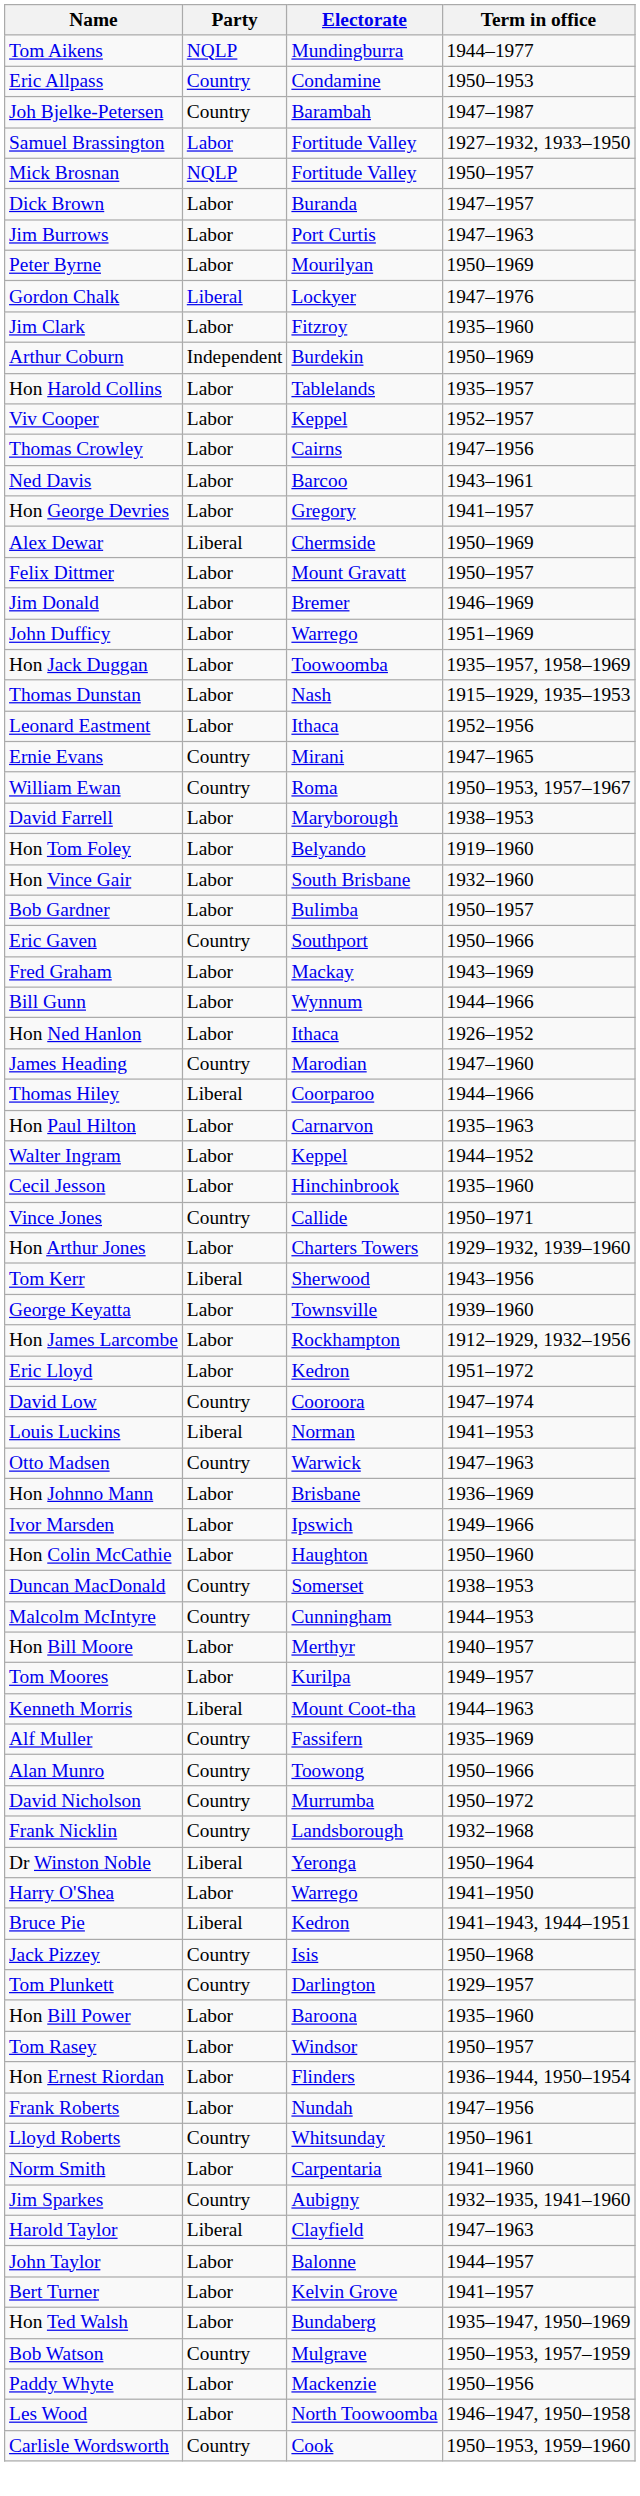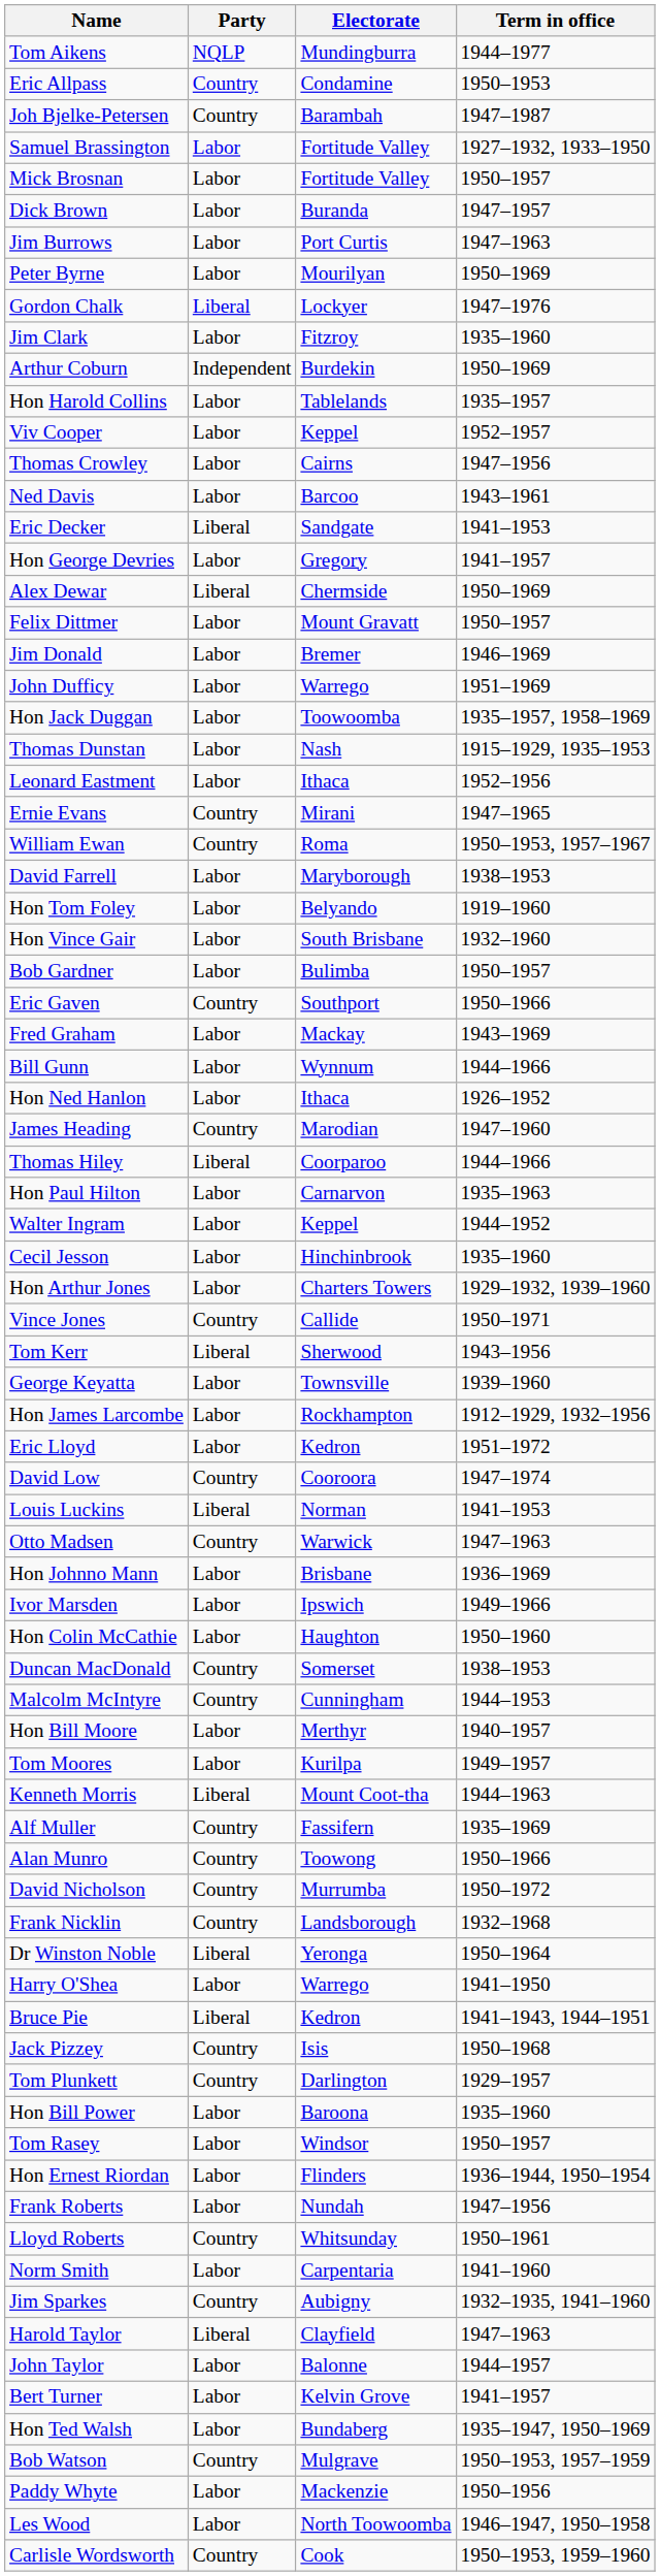 <table class="wikitable sortable">
 <tr>
 <th>Name</th>
 <th>Party</th>
 <th><a href='#'>Electorate</a></th>
 <th>Term in office</th>
 </tr>
 <tr>
 <td><a href='#'>Tom Aikens</a></td>
 <td><a href='#'>NQLP</a></td>
 <td><a href='#'>Mundingburra</a></td>
 <td>1944–1977</td>
 </tr>
 <tr>
 <td><a href='#'>Eric Allpass</a></td>
 <td><a href='#'>Country</a></td>
 <td><a href='#'>Condamine</a></td>
 <td>1950–1953</td>
 </tr>
 <tr>
 <td><a href='#'>Joh Bjelke-Petersen</a></td>
 <td>Country</td>
 <td><a href='#'>Barambah</a></td>
 <td>1947–1987</td>
 </tr>
 <tr>
 <td><a href='#'>Samuel Brassington</a></td>
 <td><a href='#'>Labor</a></td>
 <td><a href='#'>Fortitude Valley</a></td>
 <td>1927–1932, 1933–1950</td>
 </tr>
 <tr>
 <td><a href='#'>Mick Brosnan</a></td>
-<td><a href='#'>NQLP</a></td>
+<td>Labor</td>
 <td><a href='#'>Fortitude Valley</a></td>
 <td>1950–1957</td>
 </tr>
 <tr>
 <td><a href='#'>Dick Brown</a></td>
 <td>Labor</td>
 <td><a href='#'>Buranda</a></td>
 <td>1947–1957</td>
 </tr>
 <tr>
 <td><a href='#'>Jim Burrows</a></td>
 <td>Labor</td>
 <td><a href='#'>Port Curtis</a></td>
 <td>1947–1963</td>
 </tr>
 <tr>
 <td><a href='#'>Peter Byrne</a></td>
 <td>Labor</td>
 <td><a href='#'>Mourilyan</a></td>
 <td>1950–1969</td>
 </tr>
 <tr>
 <td><a href='#'>Gordon Chalk</a></td>
 <td><a href='#'>Liberal</a></td>
 <td><a href='#'>Lockyer</a></td>
 <td>1947–1976</td>
 </tr>
 <tr>
 <td><a href='#'>Jim Clark</a></td>
 <td>Labor</td>
 <td><a href='#'>Fitzroy</a></td>
 <td>1935–1960</td>
 </tr>
 <tr>
 <td><a href='#'>Arthur Coburn</a></td>
 <td>Independent</td>
 <td><a href='#'>Burdekin</a></td>
 <td>1950–1969</td>
 </tr>
 <tr>
 <td>Hon <a href='#'>Harold Collins</a></td>
 <td>Labor</td>
 <td><a href='#'>Tablelands</a></td>
 <td>1935–1957</td>
 </tr>
 <tr>
 <td><a href='#'>Viv Cooper</a></td>
 <td>Labor</td>
 <td><a href='#'>Keppel</a></td>
 <td>1952–1957</td>
 </tr>
 <tr>
 <td><a href='#'>Thomas Crowley</a></td>
 <td>Labor</td>
 <td><a href='#'>Cairns</a></td>
 <td>1947–1956</td>
 </tr>
 <tr>
 <td><a href='#'>Ned Davis</a></td>
 <td>Labor</td>
 <td><a href='#'>Barcoo</a></td>
 <td>1943–1961</td>
+</tr>
+<tr>
+<td><a href='#'>Eric Decker</a></td>
+<td>Liberal</td>
+<td><a href='#'>Sandgate</a></td>
+<td>1941–1953</td>
 </tr>
 <tr>
 <td>Hon <a href='#'>George Devries</a></td>
 <td>Labor</td>
 <td><a href='#'>Gregory</a></td>
 <td>1941–1957</td>
 </tr>
 <tr>
 <td><a href='#'>Alex Dewar</a></td>
 <td>Liberal</td>
 <td><a href='#'>Chermside</a></td>
 <td>1950–1969</td>
 </tr>
 <tr>
 <td><a href='#'>Felix Dittmer</a></td>
 <td>Labor</td>
 <td><a href='#'>Mount Gravatt</a></td>
 <td>1950–1957</td>
 </tr>
 <tr>
 <td><a href='#'>Jim Donald</a></td>
 <td>Labor</td>
 <td><a href='#'>Bremer</a></td>
 <td>1946–1969</td>
 </tr>
 <tr>
 <td><a href='#'>John Dufficy</a></td>
 <td>Labor</td>
 <td><a href='#'>Warrego</a></td>
 <td>1951–1969</td>
 </tr>
 <tr>
 <td>Hon <a href='#'>Jack Duggan</a></td>
 <td>Labor</td>
 <td><a href='#'>Toowoomba</a></td>
 <td>1935–1957, 1958–1969</td>
 </tr>
 <tr>
 <td><a href='#'>Thomas Dunstan</a></td>
 <td>Labor</td>
 <td><a href='#'>Nash</a></td>
 <td>1915–1929, 1935–1953</td>
 </tr>
 <tr>
 <td><a href='#'>Leonard Eastment</a></td>
 <td>Labor</td>
 <td><a href='#'>Ithaca</a></td>
 <td>1952–1956</td>
 </tr>
 <tr>
 <td><a href='#'>Ernie Evans</a></td>
 <td>Country</td>
 <td><a href='#'>Mirani</a></td>
 <td>1947–1965</td>
 </tr>
 <tr>
 <td><a href='#'>William Ewan</a></td>
 <td>Country</td>
 <td><a href='#'>Roma</a></td>
 <td>1950–1953, 1957–1967</td>
 </tr>
 <tr>
 <td><a href='#'>David Farrell</a></td>
 <td>Labor</td>
 <td><a href='#'>Maryborough</a></td>
 <td>1938–1953</td>
 </tr>
 <tr>
 <td>Hon <a href='#'>Tom Foley</a></td>
 <td>Labor</td>
 <td><a href='#'>Belyando</a></td>
 <td>1919–1960</td>
 </tr>
 <tr>
 <td>Hon <a href='#'>Vince Gair</a></td>
 <td>Labor</td>
 <td><a href='#'>South Brisbane</a></td>
 <td>1932–1960</td>
 </tr>
 <tr>
 <td><a href='#'>Bob Gardner</a></td>
 <td>Labor</td>
 <td><a href='#'>Bulimba</a></td>
 <td>1950–1957</td>
 </tr>
 <tr>
 <td><a href='#'>Eric Gaven</a></td>
 <td>Country</td>
 <td><a href='#'>Southport</a></td>
 <td>1950–1966</td>
 </tr>
 <tr>
 <td><a href='#'>Fred Graham</a></td>
 <td>Labor</td>
 <td><a href='#'>Mackay</a></td>
 <td>1943–1969</td>
 </tr>
 <tr>
 <td><a href='#'>Bill Gunn</a></td>
 <td>Labor</td>
 <td><a href='#'>Wynnum</a></td>
 <td>1944–1966</td>
 </tr>
 <tr>
 <td>Hon <a href='#'>Ned Hanlon</a></td>
 <td>Labor</td>
 <td><a href='#'>Ithaca</a></td>
 <td>1926–1952</td>
 </tr>
 <tr>
 <td><a href='#'>James Heading</a></td>
 <td>Country</td>
 <td><a href='#'>Marodian</a></td>
 <td>1947–1960</td>
 </tr>
 <tr>
 <td><a href='#'>Thomas Hiley</a></td>
 <td>Liberal</td>
 <td><a href='#'>Coorparoo</a></td>
 <td>1944–1966</td>
 </tr>
 <tr>
 <td>Hon <a href='#'>Paul Hilton</a></td>
 <td>Labor</td>
 <td><a href='#'>Carnarvon</a></td>
 <td>1935–1963</td>
 </tr>
 <tr>
 <td><a href='#'>Walter Ingram</a></td>
 <td>Labor</td>
 <td><a href='#'>Keppel</a></td>
 <td>1944–1952</td>
 </tr>
 <tr>
 <td><a href='#'>Cecil Jesson</a></td>
 <td>Labor</td>
 <td><a href='#'>Hinchinbrook</a></td>
 <td>1935–1960</td>
 </tr>
 <tr>
+<td>Hon <a href='#'>Arthur Jones</a></td>
+<td>Labor</td>
+<td><a href='#'>Charters Towers</a></td>
+<td>1929–1932, 1939–1960</td>
+</tr>
+<tr>
 <td><a href='#'>Vince Jones</a></td>
 <td>Country</td>
 <td><a href='#'>Callide</a></td>
 <td>1950–1971</td>
-</tr>
-<tr>
-<td>Hon <a href='#'>Arthur Jones</a></td>
-<td>Labor</td>
-<td><a href='#'>Charters Towers</a></td>
-<td>1929–1932, 1939–1960</td>
 </tr>
 <tr>
 <td><a href='#'>Tom Kerr</a></td>
 <td>Liberal</td>
 <td><a href='#'>Sherwood</a></td>
 <td>1943–1956</td>
 </tr>
 <tr>
 <td><a href='#'>George Keyatta</a></td>
 <td>Labor</td>
 <td><a href='#'>Townsville</a></td>
 <td>1939–1960</td>
 </tr>
 <tr>
 <td>Hon <a href='#'>James Larcombe</a></td>
 <td>Labor</td>
 <td><a href='#'>Rockhampton</a></td>
 <td>1912–1929, 1932–1956</td>
 </tr>
 <tr>
 <td><a href='#'>Eric Lloyd</a></td>
 <td>Labor</td>
 <td><a href='#'>Kedron</a></td>
 <td>1951–1972</td>
 </tr>
 <tr>
 <td><a href='#'>David Low</a></td>
 <td>Country</td>
 <td><a href='#'>Cooroora</a></td>
 <td>1947–1974</td>
 </tr>
 <tr>
 <td><a href='#'>Louis Luckins</a></td>
 <td>Liberal</td>
 <td><a href='#'>Norman</a></td>
 <td>1941–1953</td>
 </tr>
 <tr>
 <td><a href='#'>Otto Madsen</a></td>
 <td>Country</td>
 <td><a href='#'>Warwick</a></td>
 <td>1947–1963</td>
 </tr>
 <tr>
 <td>Hon <a href='#'>Johnno Mann</a></td>
 <td>Labor</td>
 <td><a href='#'>Brisbane</a></td>
 <td>1936–1969</td>
 </tr>
 <tr>
 <td><a href='#'>Ivor Marsden</a></td>
 <td>Labor</td>
 <td><a href='#'>Ipswich</a></td>
 <td>1949–1966</td>
 </tr>
 <tr>
 <td>Hon <a href='#'>Colin McCathie</a></td>
 <td>Labor</td>
 <td><a href='#'>Haughton</a></td>
 <td>1950–1960</td>
 </tr>
 <tr>
 <td><a href='#'>Duncan MacDonald</a></td>
 <td>Country</td>
 <td><a href='#'>Somerset</a></td>
 <td>1938–1953</td>
 </tr>
 <tr>
 <td><a href='#'>Malcolm McIntyre</a></td>
 <td>Country</td>
 <td><a href='#'>Cunningham</a></td>
 <td>1944–1953</td>
 </tr>
 <tr>
 <td>Hon <a href='#'>Bill Moore</a></td>
 <td>Labor</td>
 <td><a href='#'>Merthyr</a></td>
 <td>1940–1957</td>
 </tr>
 <tr>
 <td><a href='#'>Tom Moores</a></td>
 <td>Labor</td>
 <td><a href='#'>Kurilpa</a></td>
 <td>1949–1957</td>
 </tr>
 <tr>
 <td><a href='#'>Kenneth Morris</a></td>
 <td>Liberal</td>
 <td><a href='#'>Mount Coot-tha</a></td>
 <td>1944–1963</td>
 </tr>
 <tr>
 <td><a href='#'>Alf Muller</a></td>
 <td>Country</td>
 <td><a href='#'>Fassifern</a></td>
 <td>1935–1969</td>
 </tr>
 <tr>
 <td><a href='#'>Alan Munro</a></td>
 <td>Country</td>
 <td><a href='#'>Toowong</a></td>
 <td>1950–1966</td>
 </tr>
 <tr>
 <td><a href='#'>David Nicholson</a></td>
 <td>Country</td>
 <td><a href='#'>Murrumba</a></td>
 <td>1950–1972</td>
 </tr>
 <tr>
 <td><a href='#'>Frank Nicklin</a></td>
 <td>Country</td>
 <td><a href='#'>Landsborough</a></td>
 <td>1932–1968</td>
 </tr>
 <tr>
 <td>Dr <a href='#'>Winston Noble</a></td>
 <td>Liberal</td>
 <td><a href='#'>Yeronga</a></td>
 <td>1950–1964</td>
 </tr>
 <tr>
 <td><a href='#'>Harry O'Shea</a></td>
 <td>Labor</td>
 <td><a href='#'>Warrego</a></td>
 <td>1941–1950</td>
 </tr>
 <tr>
 <td><a href='#'>Bruce Pie</a></td>
 <td>Liberal</td>
 <td><a href='#'>Kedron</a></td>
 <td>1941–1943, 1944–1951</td>
 </tr>
 <tr>
 <td><a href='#'>Jack Pizzey</a></td>
 <td>Country</td>
 <td><a href='#'>Isis</a></td>
 <td>1950–1968</td>
 </tr>
 <tr>
 <td><a href='#'>Tom Plunkett</a></td>
 <td>Country</td>
 <td><a href='#'>Darlington</a></td>
 <td>1929–1957</td>
 </tr>
 <tr>
 <td>Hon <a href='#'>Bill Power</a></td>
 <td>Labor</td>
 <td><a href='#'>Baroona</a></td>
 <td>1935–1960</td>
 </tr>
 <tr>
 <td><a href='#'>Tom Rasey</a></td>
 <td>Labor</td>
 <td><a href='#'>Windsor</a></td>
 <td>1950–1957</td>
 </tr>
 <tr>
 <td>Hon <a href='#'>Ernest Riordan</a></td>
 <td>Labor</td>
 <td><a href='#'>Flinders</a></td>
 <td>1936–1944, 1950–1954</td>
 </tr>
 <tr>
 <td><a href='#'>Frank Roberts</a></td>
 <td>Labor</td>
 <td><a href='#'>Nundah</a></td>
 <td>1947–1956</td>
 </tr>
 <tr>
 <td><a href='#'>Lloyd Roberts</a></td>
 <td>Country</td>
 <td><a href='#'>Whitsunday</a></td>
 <td>1950–1961</td>
 </tr>
 <tr>
 <td><a href='#'>Norm Smith</a></td>
 <td>Labor</td>
 <td><a href='#'>Carpentaria</a></td>
 <td>1941–1960</td>
 </tr>
 <tr>
 <td><a href='#'>Jim Sparkes</a></td>
 <td>Country</td>
 <td><a href='#'>Aubigny</a></td>
 <td>1932–1935, 1941–1960</td>
 </tr>
 <tr>
 <td><a href='#'>Harold Taylor</a></td>
 <td>Liberal</td>
 <td><a href='#'>Clayfield</a></td>
 <td>1947–1963</td>
 </tr>
 <tr>
 <td><a href='#'>John Taylor</a></td>
 <td>Labor</td>
 <td><a href='#'>Balonne</a></td>
 <td>1944–1957</td>
 </tr>
 <tr>
 <td><a href='#'>Bert Turner</a></td>
 <td>Labor</td>
 <td><a href='#'>Kelvin Grove</a></td>
 <td>1941–1957</td>
 </tr>
 <tr>
 <td>Hon <a href='#'>Ted Walsh</a></td>
 <td>Labor</td>
 <td><a href='#'>Bundaberg</a></td>
 <td>1935–1947, 1950–1969</td>
 </tr>
 <tr>
 <td><a href='#'>Bob Watson</a></td>
 <td>Country</td>
 <td><a href='#'>Mulgrave</a></td>
 <td>1950–1953, 1957–1959</td>
 </tr>
 <tr>
 <td><a href='#'>Paddy Whyte</a></td>
 <td>Labor</td>
 <td><a href='#'>Mackenzie</a></td>
 <td>1950–1956</td>
 </tr>
 <tr>
 <td><a href='#'>Les Wood</a></td>
 <td>Labor</td>
 <td><a href='#'>North Toowoomba</a></td>
 <td>1946–1947, 1950–1958</td>
 </tr>
 <tr>
 <td><a href='#'>Carlisle Wordsworth</a></td>
 <td>Country</td>
 <td><a href='#'>Cook</a></td>
 <td>1950–1953, 1959–1960</td>
 </tr>
 </table>
